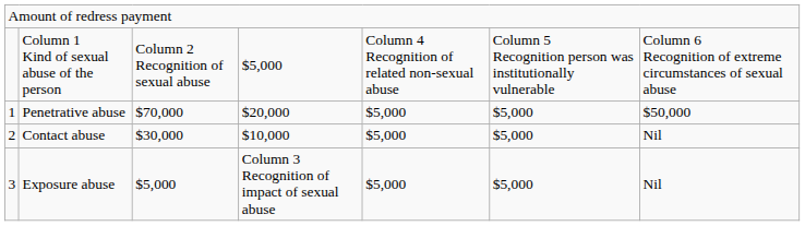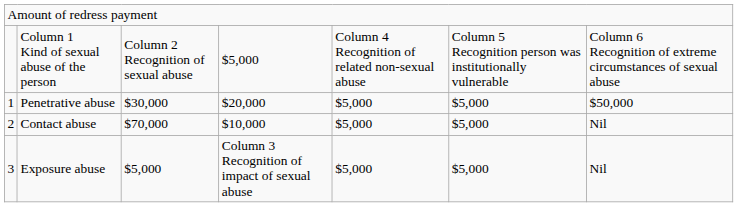 <table class="wikitable">
 <tr>
 <td colspan="7">Amount of redress payment</td>
 </tr>
 <tr>
 <td></td>
 <td>Column 1<br>Kind of sexual abuse of the person</td>
 <td>Column 2<br>Recognition of sexual abuse</td>
 <td>$5,000</td>
 <td>Column 4<br>Recognition of related non‑sexual abuse</td>
 <td>Column 5<br>Recognition person was institutionally vulnerable</td>
 <td>Column 6<br>Recognition of extreme circumstances of sexual abuse</td>
 </tr>
 <tr>
 <td>1</td>
 <td>Penetrative abuse</td>
-<td>$70,000</td>
+<td>$30,000</td>
 <td>$20,000</td>
 <td>$5,000</td>
 <td>$5,000</td>
 <td>$50,000</td>
 </tr>
 <tr>
 <td>2</td>
 <td>Contact abuse</td>
-<td>$30,000</td>
+<td>$70,000</td>
 <td>$10,000</td>
 <td>$5,000</td>
 <td>$5,000</td>
 <td>Nil</td>
 </tr>
 <tr>
 <td>3</td>
 <td>Exposure abuse</td>
 <td>$5,000</td>
 <td>Column 3<br>Recognition of impact of sexual abuse</td>
 <td>$5,000</td>
 <td>$5,000</td>
 <td>Nil</td>
 </tr>
 </table>
